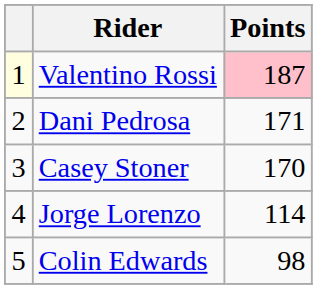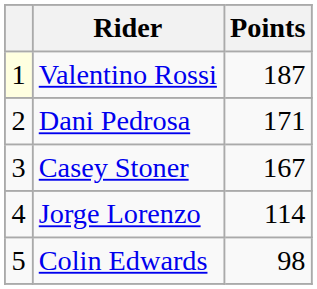 <table class="wikitable" style="font-size: 95%;">
 <tr>
 <th></th>
 <th>Rider</th>
 <th>Points</th>
 </tr>
 <tr>
 <td align=center style="background: lightyellow;">1</td>
 <td> <a href='#'>Valentino Rossi</a></td>
-<td align=right style="background: pink;">187</td>
+<td align=right>187</td>
 </tr>
 <tr>
 <td align=center>2</td>
 <td> <a href='#'>Dani Pedrosa</a></td>
 <td align=right>171</td>
 </tr>
 <tr>
 <td align=center>3</td>
 <td> <a href='#'>Casey Stoner</a></td>
-<td align=right>170</td>
+<td align=right>167</td>
 </tr>
 <tr>
 <td align=center>4</td>
 <td> <a href='#'>Jorge Lorenzo</a></td>
 <td align=right>114</td>
 </tr>
 <tr>
 <td align=center>5</td>
 <td> <a href='#'>Colin Edwards</a></td>
 <td align=right>98</td>
 </tr>
 </table>
